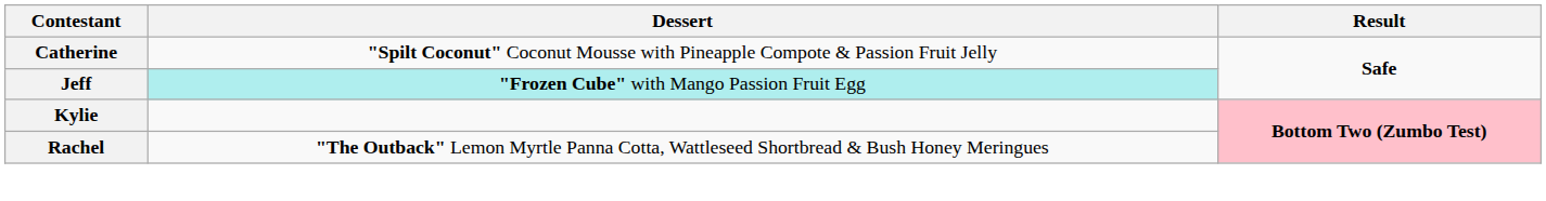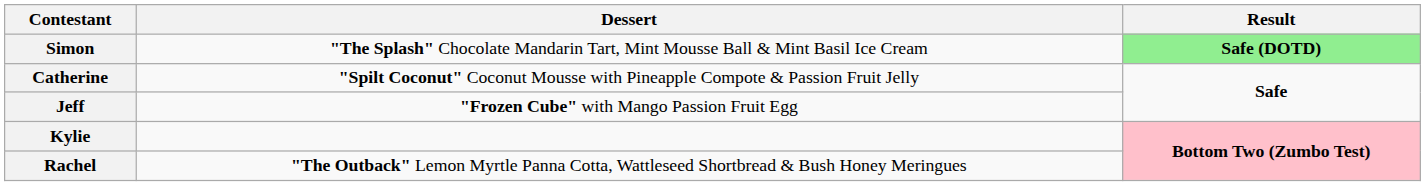 <table class="wikitable plainrowheaders" style="text-align:center; font-size:90%; width:80em;">
 <tr>
 <th>Contestant</th>
 <th>Dessert</th>
 <th>Result</th>
+</tr>
+<tr>
+<th>Simon</th>
+<td><strong>"The Splash"</strong> Chocolate Mandarin Tart, Mint Mousse Ball & Mint Basil Ice Cream</td>
+<td style="background:lightgreen;"><strong>Safe (DOTD)</strong></td>
 </tr>
 <tr>
 <th>Catherine</th>
 <td><strong>"Spilt Coconut"</strong> Coconut Mousse with Pineapple Compote & Passion Fruit Jelly</td>
 <td rowspan="2"><strong>Safe</strong></td>
 </tr>
 <tr>
 <th>Jeff</th>
-<td style="background: paleturquoise;"><strong>"Frozen Cube"</strong> with Mango Passion Fruit Egg</td>
+<td><strong>"Frozen Cube"</strong> with Mango Passion Fruit Egg</td>
 </tr>
 <tr safe>
 <th>Kylie</th>
 <td></td>
 <td rowspan="2" style="background:pink;"><strong>Bottom Two (Zumbo Test)</strong></td>
 </tr>
 <tr>
 <th>Rachel</th>
 <td><strong>"The Outback"</strong> Lemon Myrtle Panna Cotta, Wattleseed Shortbread & Bush Honey Meringues</td>
 </tr>
 </table>
